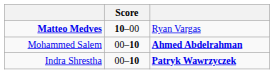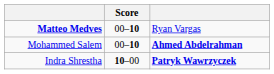 <table class="wikitable" style="text-align: center; font-size:90% ">
 <tr>
 <th align="right" width="140"></th>
 <th width="60">Score</th>
 <th align="left" width="170"></th>
 </tr>
 <tr>
 <td align=right><strong><a href='#'>Matteo Medves</a></strong> </td>
-<td align=center><strong>10</strong>–00</td>
+<td align=center>00–<strong>10</strong></td>
 <td align=left> <a href='#'>Ryan Vargas</a></td>
 </tr>
 <tr>
 <td align=right><a href='#'>Mohammed Salem</a> </td>
 <td align=center>00–<strong>10</strong></td>
 <td align=left> <strong><a href='#'>Ahmed Abdelrahman</a></strong></td>
 </tr>
 <tr>
 <td align=right><a href='#'>Indra Shrestha</a> </td>
-<td align=center>00–<strong>10</strong></td>
+<td align=center><strong>10</strong>–00</td>
 <td align=left> <strong><a href='#'>Patryk Wawrzyczek</a></strong></td>
 </tr>
 </table>
